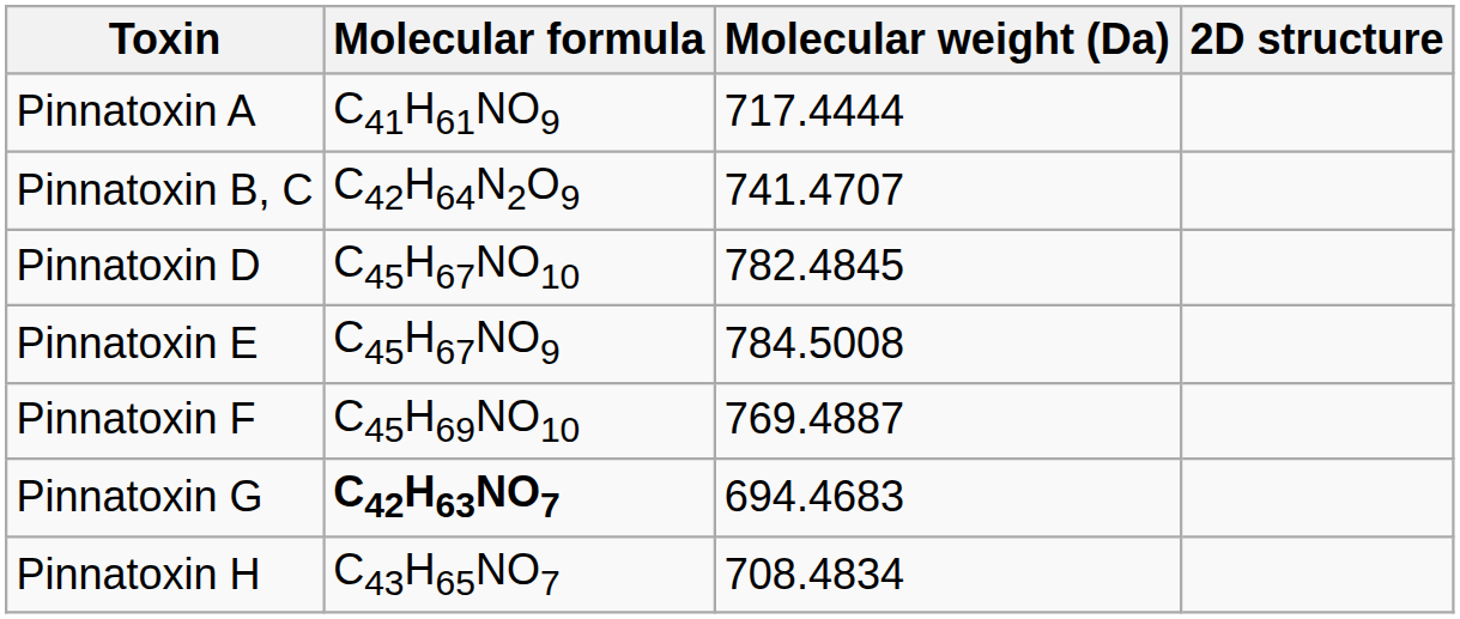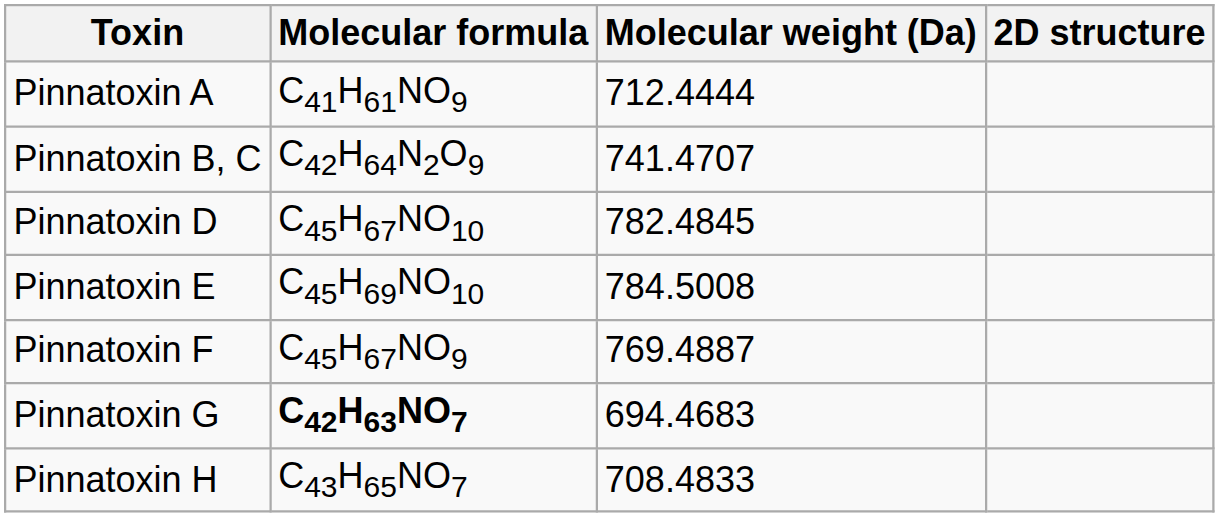 <table class="wikitable">
 <tr>
 <th>Toxin</th>
 <th>Molecular formula</th>
 <th>Molecular weight (Da)</th>
 <th>2D structure</th>
 </tr>
 <tr>
 <td>Pinnatoxin A</td>
 <td>C<sub>41</sub>H<sub>61</sub>NO<sub>9</sub></td>
-<td>717.4444</td>
+<td>712.4444</td>
 <td></td>
 </tr>
 <tr>
 <td>Pinnatoxin B, C</td>
 <td>C<sub>42</sub>H<sub>64</sub>N<sub>2</sub>O<sub>9</sub></td>
 <td>741.4707</td>
 <td></td>
 </tr>
 <tr>
 <td>Pinnatoxin D</td>
 <td>C<sub>45</sub>H<sub>67</sub>NO<sub>10</sub></td>
 <td>782.4845</td>
 <td></td>
 </tr>
 <tr>
 <td>Pinnatoxin E</td>
-<td>C<sub>45</sub>H<sub>67</sub>NO<sub>9</sub></td>
+<td>C<sub>45</sub>H<sub>69</sub>NO<sub>10</sub></td>
 <td>784.5008</td>
 <td></td>
 </tr>
 <tr>
 <td>Pinnatoxin F</td>
-<td>C<sub>45</sub>H<sub>69</sub>NO<sub>10</sub></td>
+<td>C<sub>45</sub>H<sub>67</sub>NO<sub>9</sub></td>
 <td>769.4887</td>
 <td></td>
 </tr>
 <tr>
 <td>Pinnatoxin G</td>
 <td><strong>C<sub>42</sub>H<sub>63</sub>NO<sub>7</sub></strong></td>
 <td>694.4683</td>
 <td></td>
 </tr>
 <tr>
 <td>Pinnatoxin H</td>
 <td>C<sub>43</sub>H<sub>65</sub>NO<sub>7</sub></td>
-<td>708.4834</td>
+<td>708.4833</td>
 <td></td>
 </tr>
 </table>
